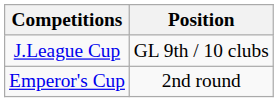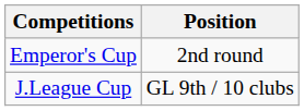 <table class="wikitable" style="text-align:center;">
 <tr>
 <th>Competitions</th>
 <th>Position</th>
 </tr>
 <tr>
+<td><a href='#'>Emperor's Cup</a></td>
+<td>2nd round</td>
+</tr>
+<tr>
 <td><a href='#'>J.League Cup</a></td>
 <td>GL 9th / 10 clubs</td>
 </tr>
-<tr>
-<td><a href='#'>Emperor's Cup</a></td>
-<td>2nd round</td>
-</tr>
 </table>
